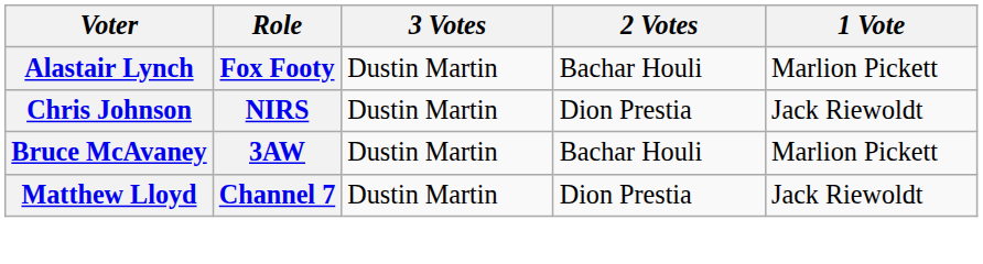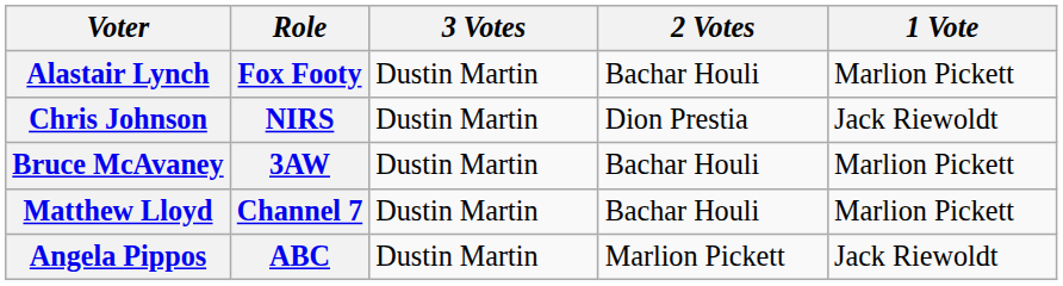 <table class="wikitable">
 <tr>
 <th><em>Voter</em></th>
 <th><em>Role</em></th>
 <th style="width:120px"><em>3 Votes</em></th>
 <th style="width:120px"><em>2 Votes</em></th>
 <th style="width:120px"><em>1 Vote</em></th>
 </tr>
 <tr>
 <th><a href='#'>Alastair Lynch</a></th>
 <th><a href='#'>Fox Footy</a></th>
 <td>Dustin Martin</td>
 <td>Bachar Houli</td>
 <td>Marlion Pickett</td>
 </tr>
 <tr>
 <th><a href='#'>Chris Johnson</a></th>
 <th><a href='#'>NIRS</a></th>
 <td>Dustin Martin</td>
 <td>Dion Prestia</td>
 <td>Jack Riewoldt</td>
 </tr>
 <tr>
 <th><a href='#'>Bruce McAvaney</a></th>
 <th><a href='#'>3AW</a></th>
 <td>Dustin Martin</td>
 <td>Bachar Houli</td>
 <td>Marlion Pickett</td>
 </tr>
 <tr>
 <th><a href='#'>Matthew Lloyd</a></th>
 <th><a href='#'>Channel 7</a></th>
 <td>Dustin Martin</td>
-<td>Dion Prestia</td>
+<td>Bachar Houli</td>
+<td>Marlion Pickett</td>
+</tr>
+<tr>
+<th><a href='#'>Angela Pippos</a></th>
+<th><a href='#'>ABC</a></th>
+<td>Dustin Martin</td>
+<td>Marlion Pickett</td>
 <td>Jack Riewoldt</td>
 </tr>
 </table>
